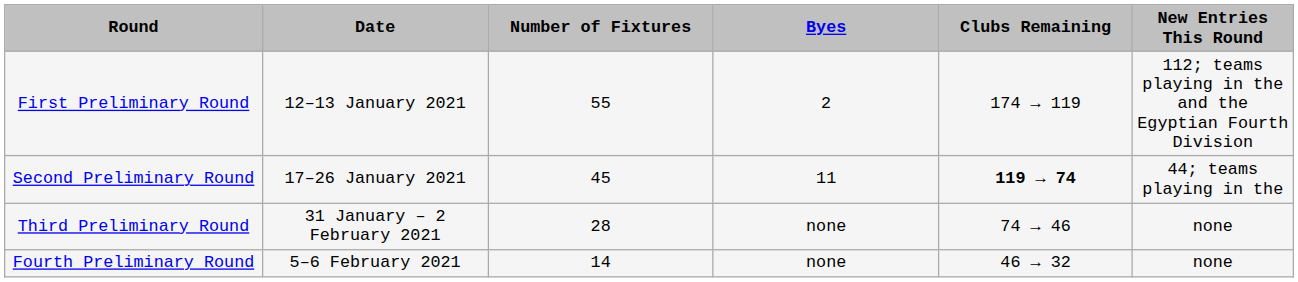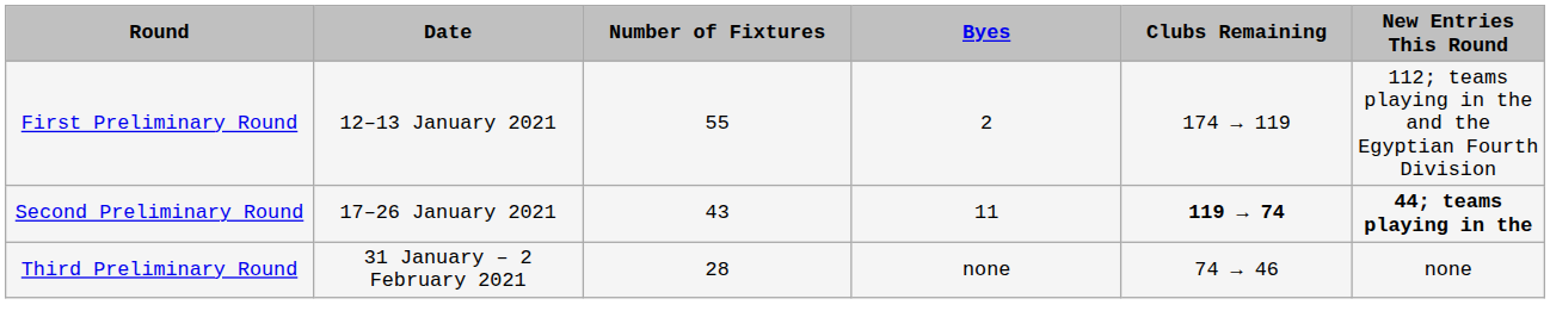 <table class="wikitable" style="width: 1000px; background:WhiteSmoke; text-align:center; font-size:100%">
 <tr>
 <td scope="col" style="width: 20.00%; background:silver;"><strong>Round</strong></td>
 <td scope="col" style="width: 17.50%; background:silver;"><strong>Date</strong></td>
 <td scope="col" style="width: 17.50%; background:silver;"><strong>Number of Fixtures</strong></td>
 <td scope="col" style="width: 17.50%; background:silver;"><strong><a href='#'>Byes</a></strong></td>
 <td scope="col" style="width: 15.00%; background:silver;"><strong>Clubs Remaining</strong></td>
 <td scope="col" style="width: 20.00%; background:silver;"><strong>New Entries This Round</strong></td>
 </tr>
 <tr>
 <td><a href='#'>First Preliminary Round</a></td>
 <td>12–13 January 2021</td>
 <td>55</td>
 <td>2</td>
 <td>174 → 119</td>
 <td>112; teams playing in the  and the Egyptian Fourth Division</td>
 </tr>
 <tr>
 <td><a href='#'>Second Preliminary Round</a></td>
 <td>17–26 January 2021</td>
-<td>45</td>
+<td>43</td>
 <td>11</td>
 <td><strong>119 → 74</strong></td>
-<td>44; teams playing in the </td>
+<td><strong>44; teams playing in the </strong></td>
 </tr>
 <tr>
 <td><a href='#'>Third Preliminary Round</a></td>
 <td>31 January – 2 February 2021</td>
 <td>28</td>
 <td>none</td>
 <td>74 → 46</td>
 <td>none</td>
 </tr>
-<tr>
-<td><a href='#'>Fourth Preliminary Round</a></td>
-<td>5–6 February 2021</td>
-<td>14</td>
-<td>none</td>
-<td>46 → 32</td>
-<td>none</td>
-</tr>
 </table>
